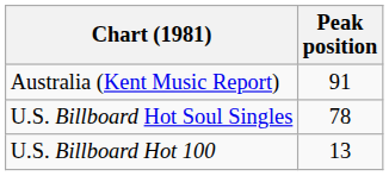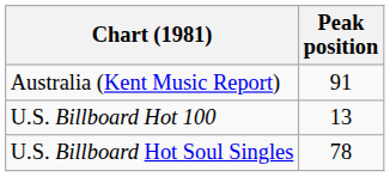 <table class="wikitable">
 <tr>
 <th>Chart (1981)</th>
 <th>Peak<br>position</th>
 </tr>
 <tr>
 <td>Australia (<a href='#'>Kent Music Report</a>)</td>
 <td style="text-align:center;">91</td>
 </tr>
 <tr>
+<td align="left">U.S. <em>Billboard Hot 100</em></td>
+<td style="text-align:center;">13</td>
+</tr>
+<tr>
 <td align="left">U.S. <em>Billboard</em> <a href='#'>Hot Soul Singles</a></td>
 <td style="text-align:center;">78</td>
 </tr>
-<tr>
-<td align="left">U.S. <em>Billboard Hot 100</em></td>
-<td style="text-align:center;">13</td>
-</tr>
 </table>
